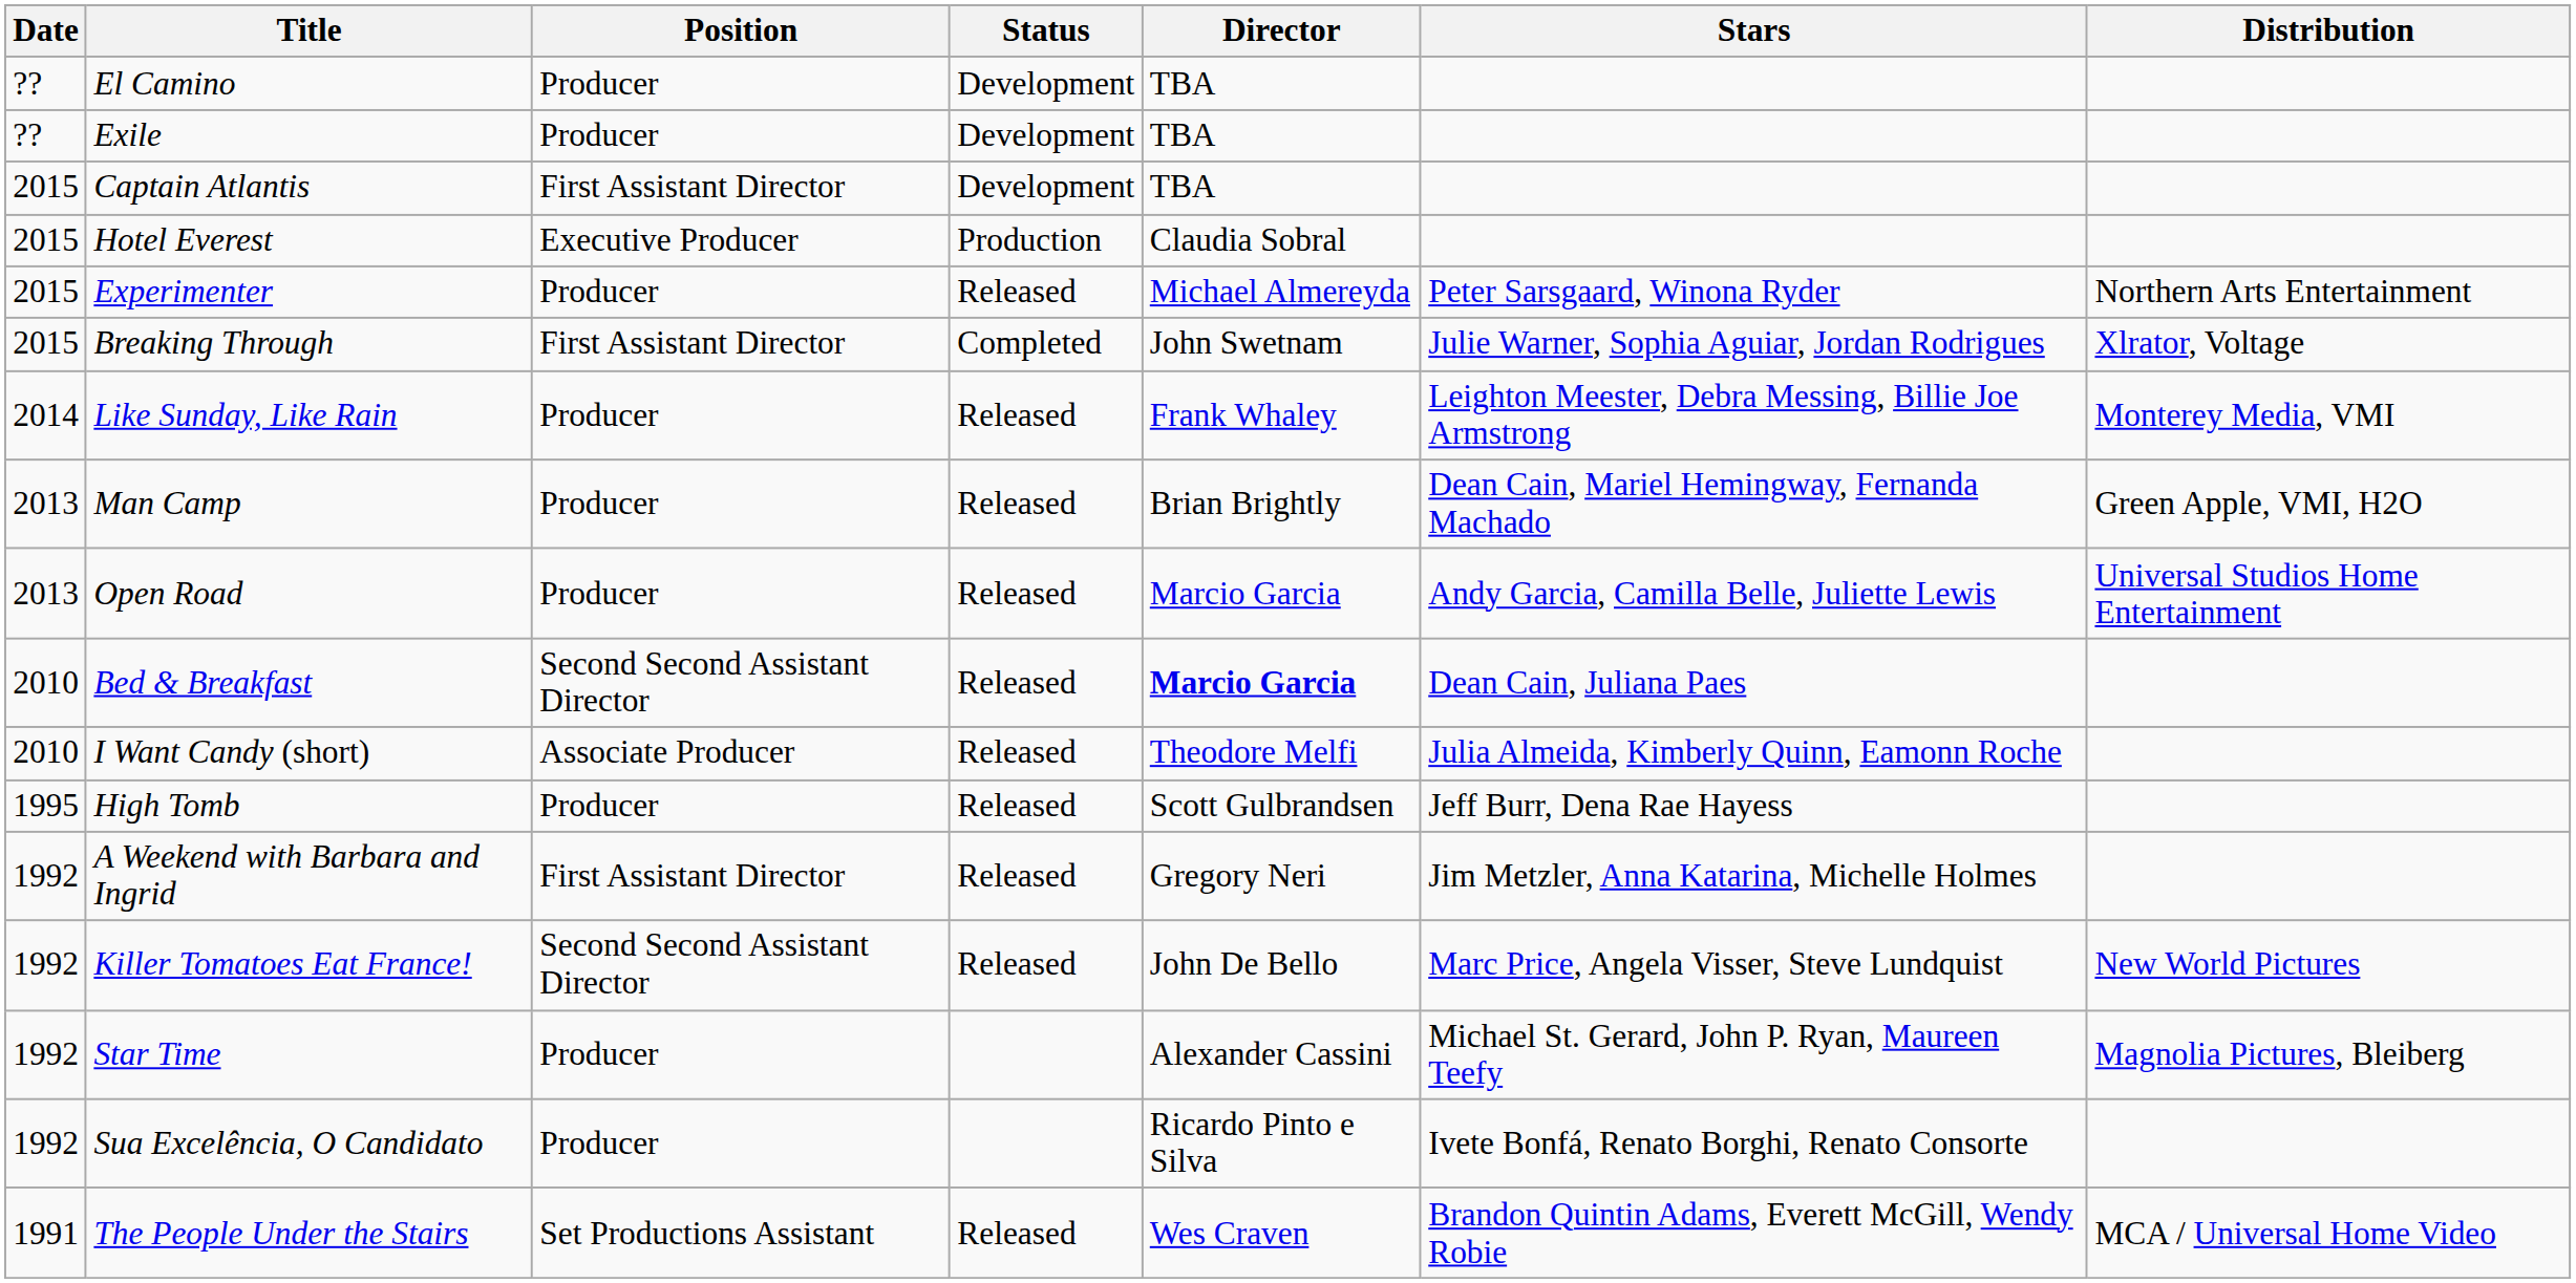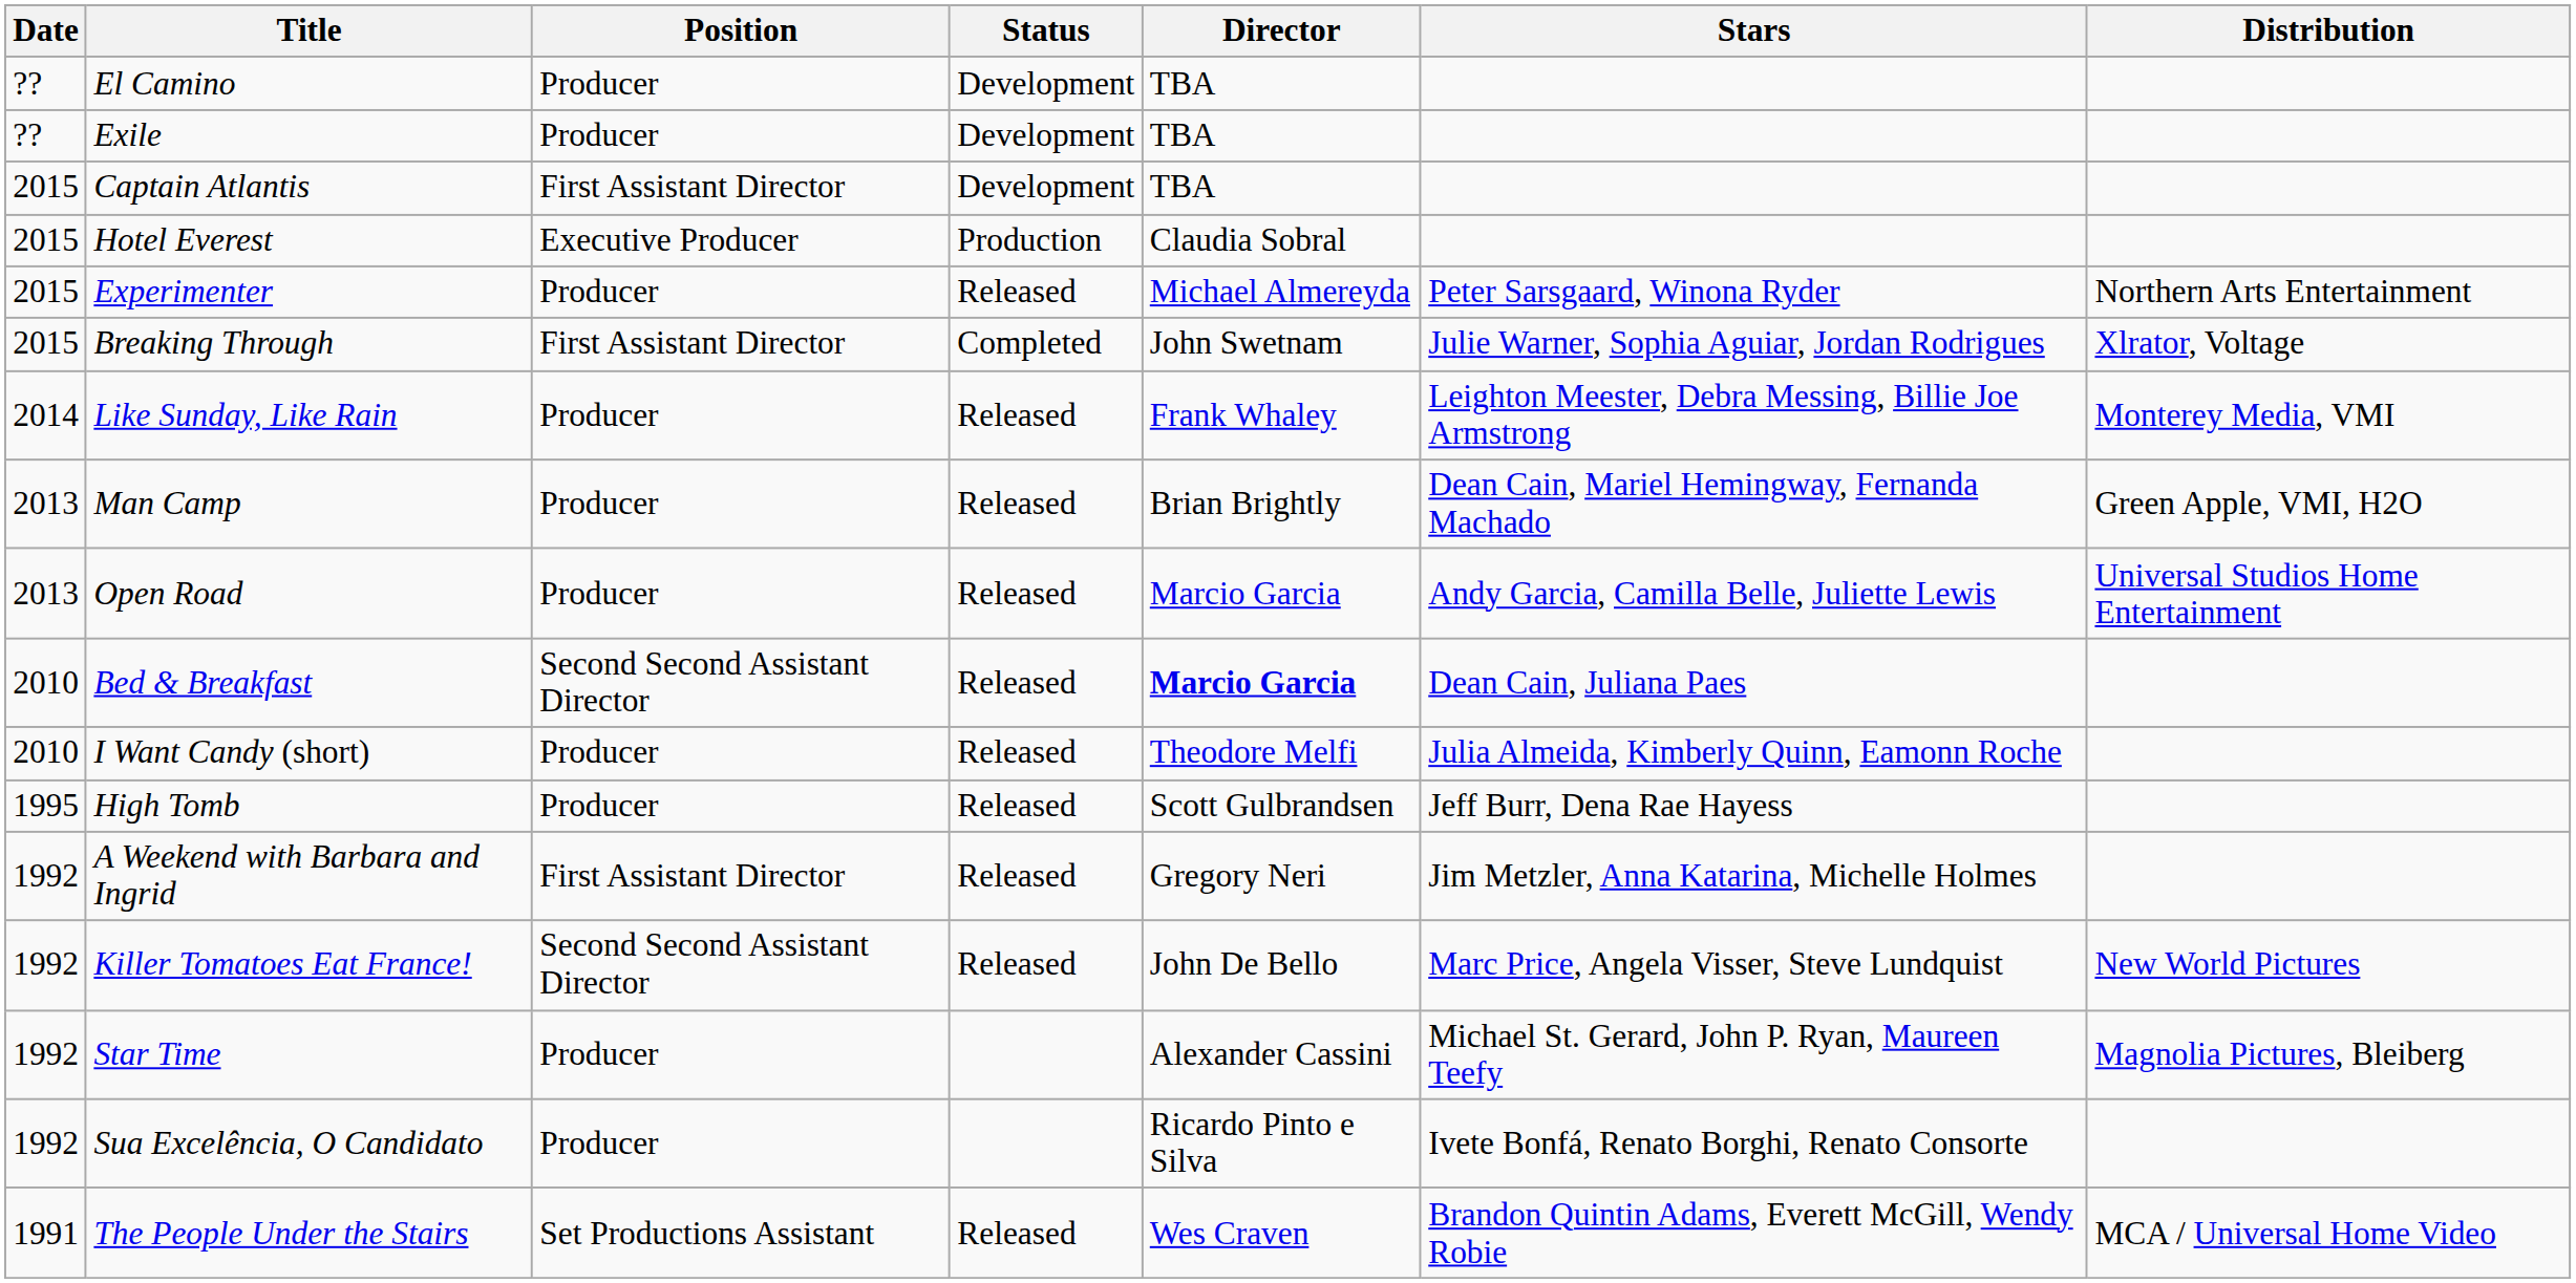 <table class="wikitable">
 <tr>
 <th>Date</th>
 <th>Title</th>
 <th>Position</th>
 <th>Status</th>
 <th>Director</th>
 <th>Stars</th>
 <th>Distribution</th>
 </tr>
 <tr>
 <td>??</td>
 <td><em>El Camino</em></td>
 <td>Producer</td>
 <td>Development</td>
 <td>TBA</td>
 <td></td>
 <td></td>
 </tr>
 <tr>
 <td>??</td>
 <td><em>Exile</em></td>
 <td>Producer</td>
 <td>Development</td>
 <td>TBA</td>
 <td></td>
 <td></td>
 </tr>
 <tr>
 <td>2015</td>
 <td><em>Captain Atlantis</em></td>
 <td>First Assistant Director</td>
 <td>Development</td>
 <td>TBA</td>
 <td></td>
 <td></td>
 </tr>
 <tr>
 <td>2015</td>
 <td><em>Hotel Everest</em></td>
 <td>Executive Producer</td>
 <td>Production</td>
 <td>Claudia Sobral</td>
 <td></td>
 <td></td>
 </tr>
 <tr>
 <td>2015</td>
 <td><em><a href='#'>Experimenter</a></em></td>
 <td>Producer</td>
 <td>Released</td>
 <td><a href='#'>Michael Almereyda</a></td>
 <td><a href='#'>Peter Sarsgaard</a>, <a href='#'>Winona Ryder</a></td>
 <td>Northern Arts Entertainment</td>
 </tr>
 <tr>
 <td>2015</td>
 <td><em>Breaking Through</em></td>
 <td>First Assistant Director</td>
 <td>Completed</td>
 <td>John Swetnam</td>
 <td><a href='#'>Julie Warner</a>, <a href='#'>Sophia Aguiar</a>, <a href='#'>Jordan Rodrigues</a></td>
 <td><a href='#'>Xlrator</a>, Voltage</td>
 </tr>
 <tr>
 <td>2014</td>
 <td><em><a href='#'>Like Sunday, Like Rain</a></em></td>
 <td>Producer</td>
 <td>Released</td>
 <td><a href='#'>Frank Whaley</a></td>
 <td><a href='#'>Leighton Meester</a>, <a href='#'>Debra Messing</a>, <a href='#'>Billie Joe Armstrong</a></td>
 <td><a href='#'>Monterey Media</a>, VMI</td>
 </tr>
 <tr>
 <td>2013</td>
 <td><em>Man Camp</em></td>
 <td>Producer</td>
 <td>Released</td>
 <td>Brian Brightly</td>
 <td><a href='#'>Dean Cain</a>, <a href='#'>Mariel Hemingway</a>, <a href='#'>Fernanda Machado</a></td>
 <td>Green Apple, VMI, H2O</td>
 </tr>
 <tr>
 <td>2013</td>
 <td><em>Open Road</em></td>
 <td>Producer</td>
 <td>Released</td>
 <td><a href='#'>Marcio Garcia</a></td>
 <td><a href='#'>Andy Garcia</a>, <a href='#'>Camilla Belle</a>, <a href='#'>Juliette Lewis</a></td>
 <td><a href='#'>Universal Studios Home Entertainment</a></td>
 </tr>
 <tr>
 <td>2010</td>
 <td><em><a href='#'>Bed & Breakfast</a></em></td>
 <td>Second Second Assistant Director</td>
 <td>Released</td>
 <td><strong><a href='#'>Marcio Garcia</a></strong></td>
 <td><a href='#'>Dean Cain</a>, <a href='#'>Juliana Paes</a></td>
 <td></td>
 </tr>
 <tr>
 <td>2010</td>
 <td><em>I Want Candy</em> (short)</td>
-<td>Associate Producer</td>
+<td>Producer</td>
 <td>Released</td>
 <td><a href='#'>Theodore Melfi</a></td>
 <td><a href='#'>Julia Almeida</a>, <a href='#'>Kimberly Quinn</a>, <a href='#'>Eamonn Roche</a></td>
 <td></td>
 </tr>
 <tr>
 <td>1995</td>
 <td><em>High Tomb</em></td>
 <td>Producer</td>
 <td>Released</td>
 <td>Scott Gulbrandsen</td>
 <td>Jeff Burr, Dena Rae Hayess</td>
 <td></td>
 </tr>
 <tr>
 <td>1992</td>
 <td><em>A Weekend with Barbara and Ingrid</em></td>
 <td>First Assistant Director</td>
 <td>Released</td>
 <td>Gregory Neri</td>
 <td>Jim Metzler, <a href='#'>Anna Katarina</a>, Michelle Holmes</td>
 <td></td>
 </tr>
 <tr>
 <td>1992</td>
 <td><em><a href='#'>Killer Tomatoes Eat France!</a></em></td>
 <td>Second Second Assistant Director</td>
 <td>Released</td>
 <td>John De Bello</td>
 <td><a href='#'>Marc Price</a>, Angela Visser, Steve Lundquist</td>
 <td><a href='#'>New World Pictures</a></td>
 </tr>
 <tr>
 <td>1992</td>
 <td><em><a href='#'>Star Time</a></em></td>
 <td>Producer</td>
 <td></td>
 <td>Alexander Cassini</td>
 <td>Michael St. Gerard, John P. Ryan, <a href='#'>Maureen Teefy</a></td>
 <td><a href='#'>Magnolia Pictures</a>, Bleiberg</td>
 </tr>
 <tr>
 <td>1992</td>
 <td><em>Sua Excelência, O Candidato</em></td>
 <td>Producer</td>
 <td></td>
 <td>Ricardo Pinto e Silva</td>
 <td>Ivete Bonfá, Renato Borghi, Renato Consorte</td>
 <td></td>
 </tr>
 <tr>
 <td>1991</td>
 <td><em><a href='#'>The People Under the Stairs</a></em></td>
 <td>Set Productions Assistant</td>
 <td>Released</td>
 <td><a href='#'>Wes Craven</a></td>
 <td><a href='#'>Brandon Quintin Adams</a>, Everett McGill, <a href='#'>Wendy Robie</a></td>
 <td>MCA / <a href='#'>Universal Home Video</a></td>
 </tr>
 </table>
